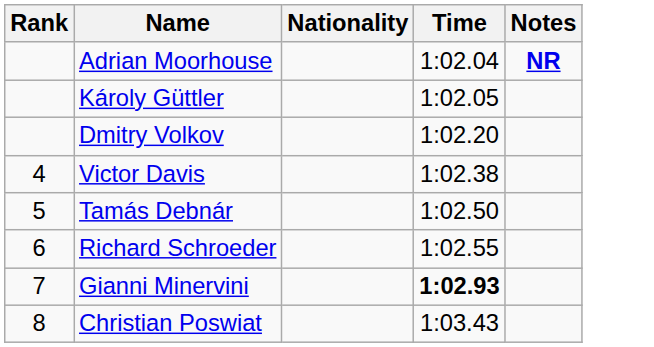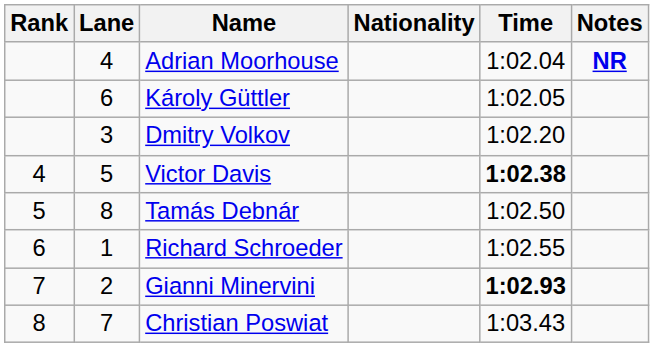 <table class="wikitable sortable" style="text-align: center">
 <tr>
 <th>Rank</th>
+<th>Lane</th>
 <th>Name</th>
 <th>Nationality</th>
 <th>Time</th>
 <th>Notes</th>
 </tr>
 <tr>
 <td></td>
+<td>4</td>
 <td align=left><a href='#'>Adrian Moorhouse</a></td>
 <td align=left></td>
 <td>1:02.04</td>
 <td><strong><a href='#'>NR</a></strong></td>
 </tr>
 <tr>
 <td></td>
+<td>6</td>
 <td align=left><a href='#'>Károly Güttler</a></td>
 <td align=left></td>
 <td>1:02.05</td>
 <td></td>
 </tr>
 <tr>
 <td></td>
+<td>3</td>
 <td align=left><a href='#'>Dmitry Volkov</a></td>
 <td align=left></td>
 <td>1:02.20</td>
 <td></td>
 </tr>
 <tr>
 <td>4</td>
+<td>5</td>
 <td align=left><a href='#'>Victor Davis</a></td>
 <td align=left></td>
-<td>1:02.38</td>
+<td><strong>1:02.38</strong></td>
 <td></td>
 </tr>
 <tr>
 <td>5</td>
+<td>8</td>
 <td align=left><a href='#'>Tamás Debnár</a></td>
 <td align=left></td>
 <td>1:02.50</td>
 <td></td>
 </tr>
 <tr>
 <td>6</td>
+<td>1</td>
 <td align=left><a href='#'>Richard Schroeder</a></td>
 <td align=left></td>
 <td>1:02.55</td>
 <td></td>
 </tr>
 <tr>
 <td>7</td>
+<td>2</td>
 <td align=left><a href='#'>Gianni Minervini</a></td>
 <td align=left></td>
 <td><strong>1:02.93</strong></td>
 <td></td>
 </tr>
 <tr>
 <td>8</td>
+<td>7</td>
 <td align=left><a href='#'>Christian Poswiat</a></td>
 <td align=left></td>
 <td>1:03.43</td>
 <td></td>
 </tr>
 </table>
